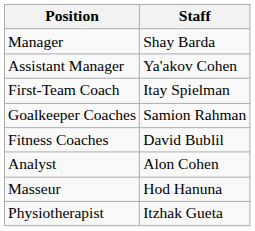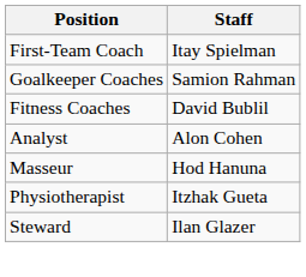 <table class="wikitable">
 <tr>
 <th>Position</th>
 <th>Staff</th>
-</tr>
-<tr>
-<td>Manager</td>
-<td> Shay Barda</td>
-</tr>
-<tr>
-<td>Assistant Manager</td>
-<td> Ya'akov Cohen</td>
 </tr>
 <tr>
 <td>First-Team Coach</td>
 <td> Itay Spielman</td>
 </tr>
 <tr>
 <td>Goalkeeper Coaches</td>
 <td> Samion Rahman</td>
 </tr>
 <tr>
 <td>Fitness Coaches</td>
 <td> David Bublil</td>
 </tr>
 <tr>
 <td>Analyst</td>
 <td> Alon Cohen</td>
 </tr>
 <tr>
 <td>Masseur</td>
 <td> Hod Hanuna</td>
 </tr>
 <tr>
 <td>Physiotherapist</td>
 <td> Itzhak Gueta</td>
 </tr>
+<tr>
+<td>Steward</td>
+<td> Ilan Glazer</td>
+</tr>
 </table>
